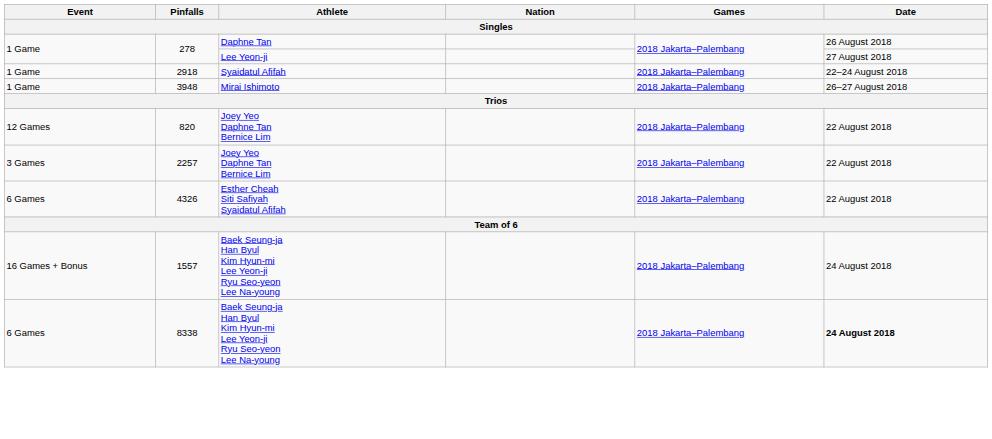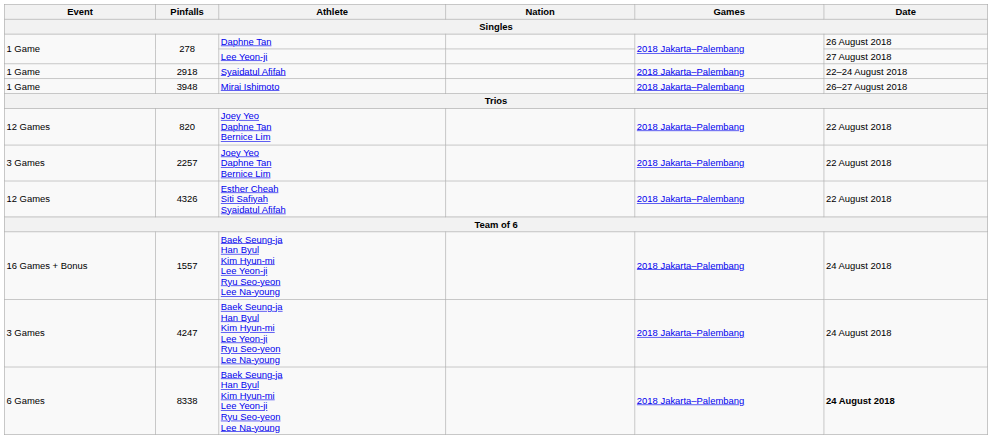 <table class="wikitable" style="font-size:95%; width: 80%;">
 <tr>
 <th width=12%>Event</th>
 <th width=5%>Pinfalls</th>
 <th width=18%>Athlete</th>
 <th width=15%>Nation</th>
 <th width=15%>Games</th>
 <th width=13%>Date</th>
 </tr>
 <tr bgcolor="#DDDDDD">
 <th colspan="6">Singles</th>
 </tr>
 <tr>
 <td rowspan=2>1 Game</td>
 <td rowspan=2 align="center">278</td>
 <td><a href='#'>Daphne Tan</a></td>
 <td></td>
 <td rowspan=2><a href='#'>2018 Jakarta–Palembang</a></td>
 <td>26 August 2018</td>
 </tr>
 <tr>
 <td><a href='#'>Lee Yeon-ji</a></td>
 <td></td>
 <td>27 August 2018</td>
 </tr>
 <tr>
 <td>1 Game</td>
 <td align="center">2918</td>
 <td><a href='#'>Syaidatul Afifah</a></td>
 <td></td>
 <td><a href='#'>2018 Jakarta–Palembang</a></td>
 <td>22–24 August 2018</td>
 </tr>
 <tr>
 <td>1 Game</td>
 <td align="center">3948</td>
 <td><a href='#'>Mirai Ishimoto</a></td>
 <td></td>
 <td><a href='#'>2018 Jakarta–Palembang</a></td>
 <td>26–27 August 2018</td>
 </tr>
 <tr bgcolor="#DDDDDD">
 <th colspan="6">Trios</th>
 </tr>
 <tr>
 <td>12 Games</td>
 <td align="center">820</td>
 <td><a href='#'>Joey Yeo</a><br><a href='#'>Daphne Tan</a><br><a href='#'>Bernice Lim</a></td>
 <td></td>
 <td><a href='#'>2018 Jakarta–Palembang</a></td>
 <td>22 August 2018</td>
 </tr>
 <tr>
 <td>3 Games</td>
 <td align="center">2257</td>
 <td><a href='#'>Joey Yeo</a><br><a href='#'>Daphne Tan</a><br><a href='#'>Bernice Lim</a></td>
 <td></td>
 <td><a href='#'>2018 Jakarta–Palembang</a></td>
 <td>22 August 2018</td>
 </tr>
 <tr>
-<td>6 Games</td>
+<td>12 Games</td>
 <td align="center">4326</td>
 <td><a href='#'>Esther Cheah</a><br><a href='#'>Siti Safiyah</a><br><a href='#'>Syaidatul Afifah</a></td>
 <td></td>
 <td><a href='#'>2018 Jakarta–Palembang</a></td>
 <td>22 August 2018</td>
 </tr>
 <tr bgcolor="#DDDDDD">
 <th colspan="6">Team of 6</th>
 </tr>
 <tr>
 <td>16 Games + Bonus</td>
 <td align="center">1557</td>
 <td><a href='#'>Baek Seung-ja</a><br><a href='#'>Han Byul</a><br><a href='#'>Kim Hyun-mi</a><br><a href='#'>Lee Yeon-ji</a><br><a href='#'>Ryu Seo-yeon</a><br><a href='#'>Lee Na-young</a></td>
 <td></td>
 <td><a href='#'>2018 Jakarta–Palembang</a></td>
 <td>24 August 2018</td>
 </tr>
 <tr>
+<td>3 Games</td>
+<td align="center">4247</td>
+<td><a href='#'>Baek Seung-ja</a><br><a href='#'>Han Byul</a><br><a href='#'>Kim Hyun-mi</a><br><a href='#'>Lee Yeon-ji</a><br><a href='#'>Ryu Seo-yeon</a><br><a href='#'>Lee Na-young</a></td>
+<td></td>
+<td><a href='#'>2018 Jakarta–Palembang</a></td>
+<td>24 August 2018</td>
+</tr>
+<tr>
 <td>6 Games</td>
 <td align="center">8338</td>
 <td><a href='#'>Baek Seung-ja</a><br><a href='#'>Han Byul</a><br><a href='#'>Kim Hyun-mi</a><br><a href='#'>Lee Yeon-ji</a><br><a href='#'>Ryu Seo-yeon</a><br><a href='#'>Lee Na-young</a></td>
 <td></td>
 <td><a href='#'>2018 Jakarta–Palembang</a></td>
 <td><strong>24 August 2018</strong></td>
 </tr>
 </table>
